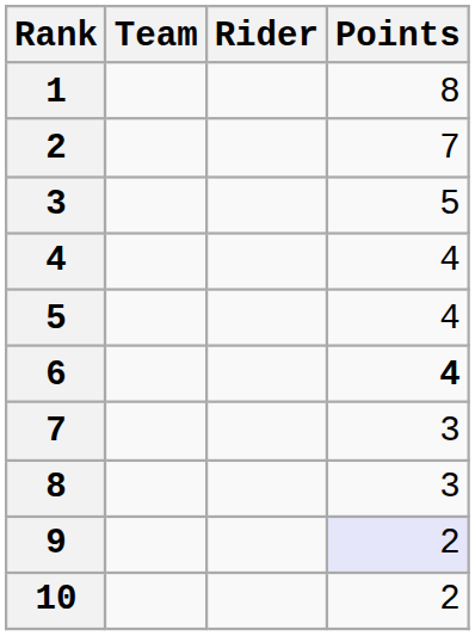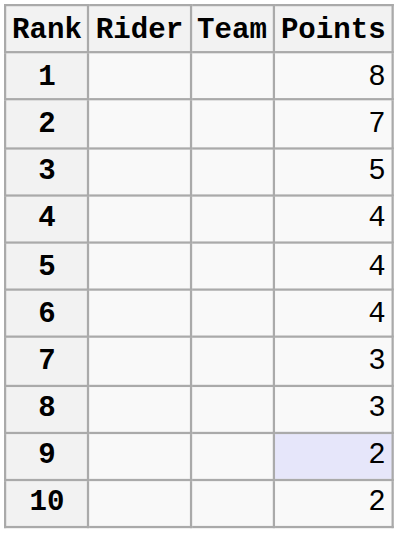 <table class="wikitable">
 <tr>
 <th scope="col">Rank</th>
+<th scope="col">Rider</th>
 <th scope="col">Team</th>
-<th scope="col">Rider</th>
 <th scope="col">Points</th>
 </tr>
 <tr>
 <th scope="row">1</th>
+<td>  </td>
 <td></td>
-<td>  </td>
 <td style="text-align:right;">8</td>
 </tr>
 <tr>
 <th scope="row">2</th>
+<td> </td>
 <td></td>
-<td> </td>
 <td style="text-align:right;">7</td>
 </tr>
 <tr>
 <th scope="row">3</th>
+<td> </td>
 <td></td>
-<td> </td>
 <td style="text-align:right;">5</td>
 </tr>
 <tr>
 <th scope="row">4</th>
 <td></td>
 <td></td>
 <td style="text-align:right;">4</td>
 </tr>
 <tr>
 <th scope="row">5</th>
 <td></td>
 <td></td>
 <td style="text-align:right;">4</td>
 </tr>
 <tr>
 <th scope="row">6</th>
 <td></td>
 <td></td>
-<td style="text-align:right;"><strong>4</strong></td>
+<td style="text-align:right;">4</td>
 </tr>
 <tr>
 <th scope="row">7</th>
 <td></td>
 <td></td>
 <td style="text-align:right;">3</td>
 </tr>
 <tr>
 <th scope="row">8</th>
 <td></td>
 <td></td>
 <td style="text-align:right;">3</td>
 </tr>
 <tr>
 <th scope="row">9</th>
 <td></td>
 <td></td>
 <td style="background: lavender; text-align:right;">2</td>
 </tr>
 <tr>
 <th scope="row">10</th>
 <td></td>
 <td></td>
 <td style="text-align:right;">2</td>
 </tr>
 </table>
